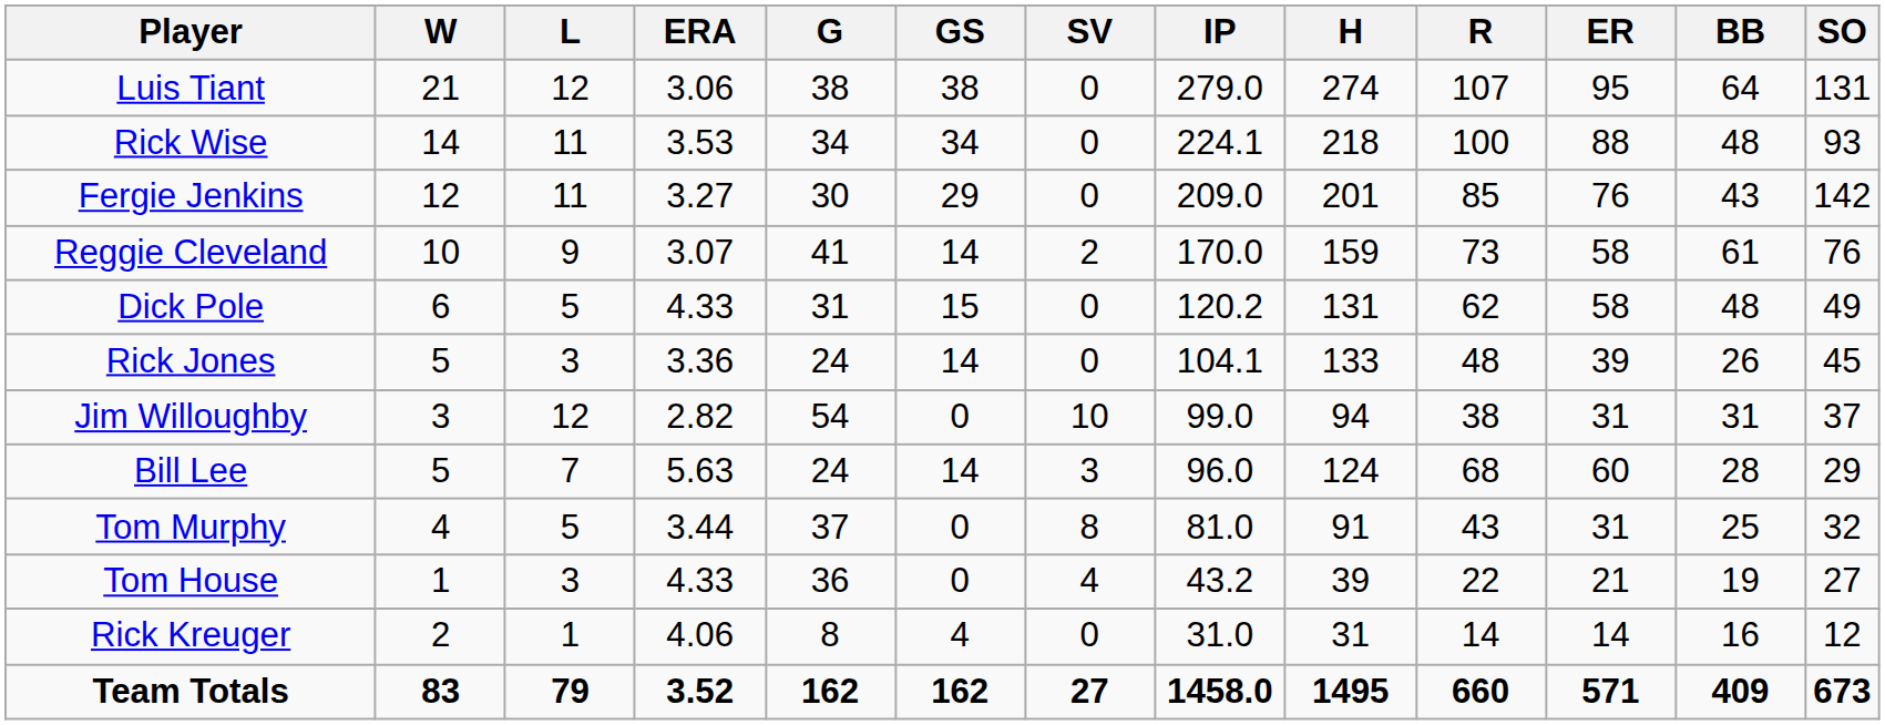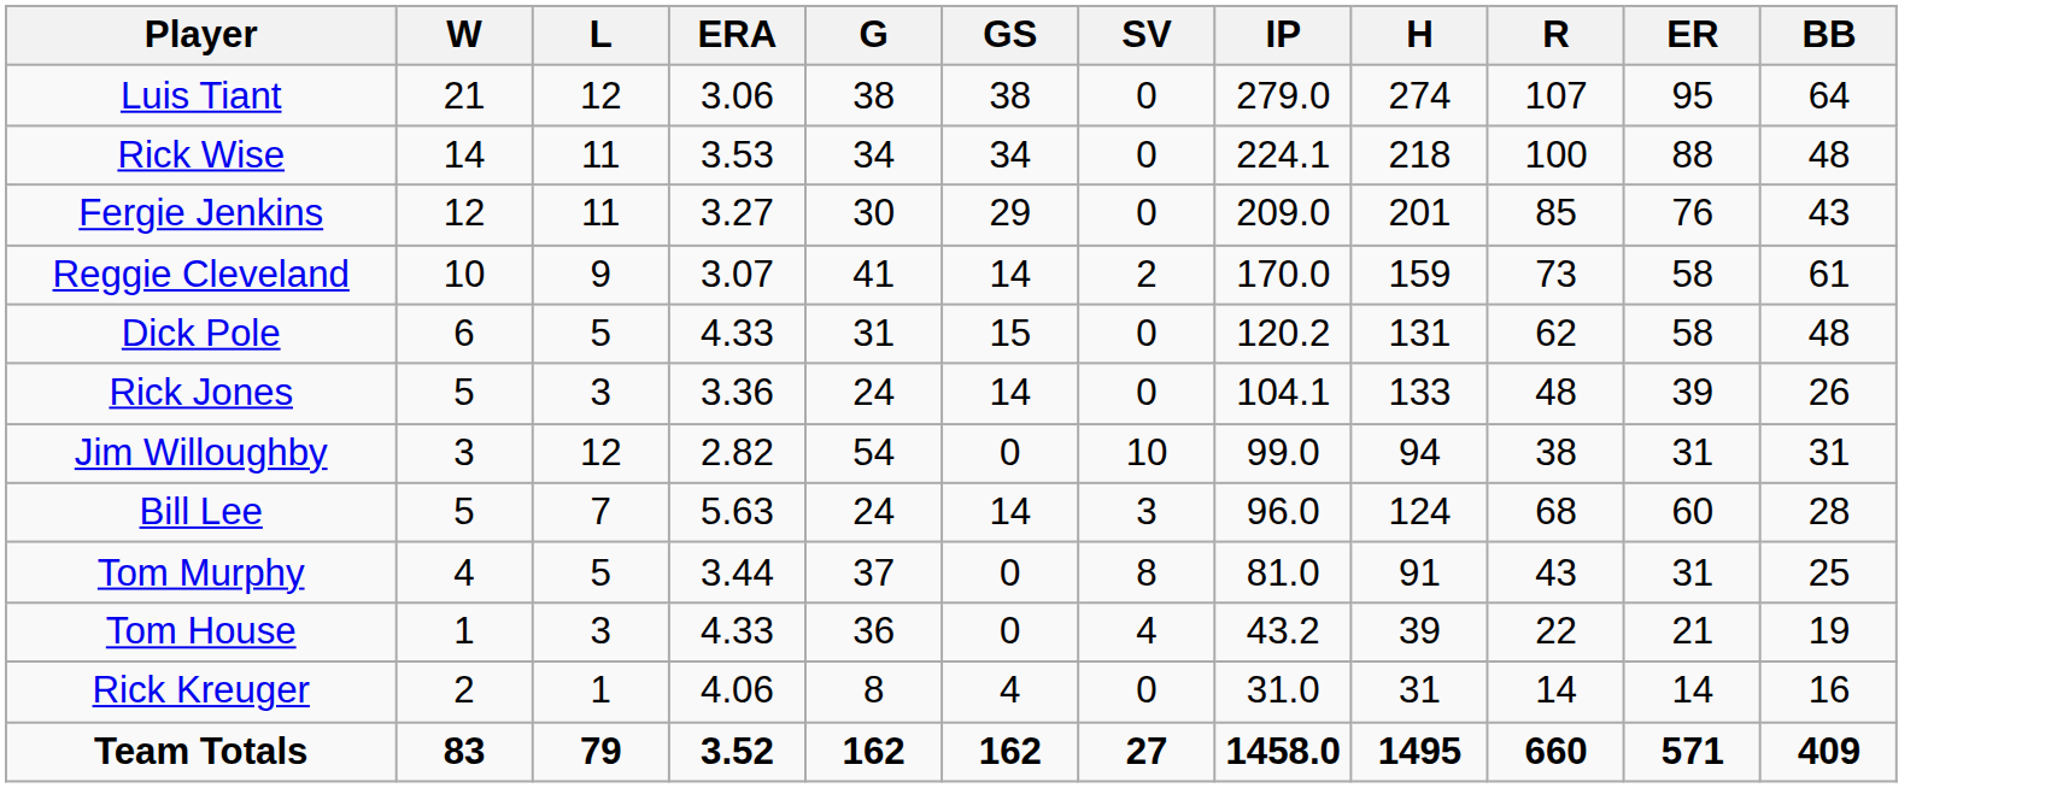 <table class=wikitable style="text-align:center">
 <tr>
 <th bgcolor=#DDDDFF; width="20%">Player</th>
 <th bgcolor=#DDDDFF; width="7%">W</th>
 <th bgcolor=#DDDDFF; width="7%">L</th>
 <th bgcolor=#DDDDFF; width="7%">ERA</th>
 <th bgcolor=#DDDDFF; width="7%">G</th>
 <th bgcolor=#DDDDFF; width="7%">GS</th>
 <th bgcolor=#DDDDFF; width="7%">SV</th>
 <th bgcolor=#DDDDFF; width="7%">IP</th>
 <th bgcolor=#DDDDFF; width="7%">H</th>
 <th bgcolor=#DDDDFF; width="7%">R</th>
 <th bgcolor=#DDDDFF; width="7%">ER</th>
 <th bgcolor=#DDDDFF; width="7%">BB</th>
-<th bgcolor=#DDDDFF; width="7%">SO</th>
 </tr>
 <tr>
 <td><a href='#'>Luis Tiant</a></td>
 <td>21</td>
 <td>12</td>
 <td>3.06</td>
 <td>38</td>
 <td>38</td>
 <td>0</td>
 <td>279.0</td>
 <td>274</td>
 <td>107</td>
 <td>95</td>
 <td>64</td>
-<td>131</td>
 </tr>
 <tr>
 <td><a href='#'>Rick Wise</a></td>
 <td>14</td>
 <td>11</td>
 <td>3.53</td>
 <td>34</td>
 <td>34</td>
 <td>0</td>
 <td>224.1</td>
 <td>218</td>
 <td>100</td>
 <td>88</td>
 <td>48</td>
-<td>93</td>
 </tr>
 <tr>
 <td><a href='#'>Fergie Jenkins</a></td>
 <td>12</td>
 <td>11</td>
 <td>3.27</td>
 <td>30</td>
 <td>29</td>
 <td>0</td>
 <td>209.0</td>
 <td>201</td>
 <td>85</td>
 <td>76</td>
 <td>43</td>
-<td>142</td>
 </tr>
 <tr>
 <td><a href='#'>Reggie Cleveland</a></td>
 <td>10</td>
 <td>9</td>
 <td>3.07</td>
 <td>41</td>
 <td>14</td>
 <td>2</td>
 <td>170.0</td>
 <td>159</td>
 <td>73</td>
 <td>58</td>
 <td>61</td>
-<td>76</td>
 </tr>
 <tr>
 <td><a href='#'>Dick Pole</a></td>
 <td>6</td>
 <td>5</td>
 <td>4.33</td>
 <td>31</td>
 <td>15</td>
 <td>0</td>
 <td>120.2</td>
 <td>131</td>
 <td>62</td>
 <td>58</td>
 <td>48</td>
-<td>49</td>
 </tr>
 <tr>
 <td><a href='#'>Rick Jones</a></td>
 <td>5</td>
 <td>3</td>
 <td>3.36</td>
 <td>24</td>
 <td>14</td>
 <td>0</td>
 <td>104.1</td>
 <td>133</td>
 <td>48</td>
 <td>39</td>
 <td>26</td>
-<td>45</td>
 </tr>
 <tr>
 <td><a href='#'>Jim Willoughby</a></td>
 <td>3</td>
 <td>12</td>
 <td>2.82</td>
 <td>54</td>
 <td>0</td>
 <td>10</td>
 <td>99.0</td>
 <td>94</td>
 <td>38</td>
 <td>31</td>
 <td>31</td>
-<td>37</td>
 </tr>
 <tr>
 <td><a href='#'>Bill Lee</a></td>
 <td>5</td>
 <td>7</td>
 <td>5.63</td>
 <td>24</td>
 <td>14</td>
 <td>3</td>
 <td>96.0</td>
 <td>124</td>
 <td>68</td>
 <td>60</td>
 <td>28</td>
-<td>29</td>
 </tr>
 <tr>
 <td><a href='#'>Tom Murphy</a></td>
 <td>4</td>
 <td>5</td>
 <td>3.44</td>
 <td>37</td>
 <td>0</td>
 <td>8</td>
 <td>81.0</td>
 <td>91</td>
 <td>43</td>
 <td>31</td>
 <td>25</td>
-<td>32</td>
 </tr>
 <tr>
 <td><a href='#'>Tom House</a></td>
 <td>1</td>
 <td>3</td>
 <td>4.33</td>
 <td>36</td>
 <td>0</td>
 <td>4</td>
 <td>43.2</td>
 <td>39</td>
 <td>22</td>
 <td>21</td>
 <td>19</td>
-<td>27</td>
 </tr>
 <tr>
 <td><a href='#'>Rick Kreuger</a></td>
 <td>2</td>
 <td>1</td>
 <td>4.06</td>
 <td>8</td>
 <td>4</td>
 <td>0</td>
 <td>31.0</td>
 <td>31</td>
 <td>14</td>
 <td>14</td>
 <td>16</td>
-<td>12</td>
 </tr>
 <tr>
 <td><strong>Team Totals</strong></td>
 <td><strong>83</strong></td>
 <td><strong>79</strong></td>
 <td><strong>3.52</strong></td>
 <td><strong>162</strong></td>
 <td><strong>162</strong></td>
 <td><strong>27</strong></td>
 <td><strong>1458.0</strong></td>
 <td><strong>1495</strong></td>
 <td><strong>660</strong></td>
 <td><strong>571</strong></td>
 <td><strong>409</strong></td>
-<td><strong>673</strong></td>
 </tr>
 </table>
